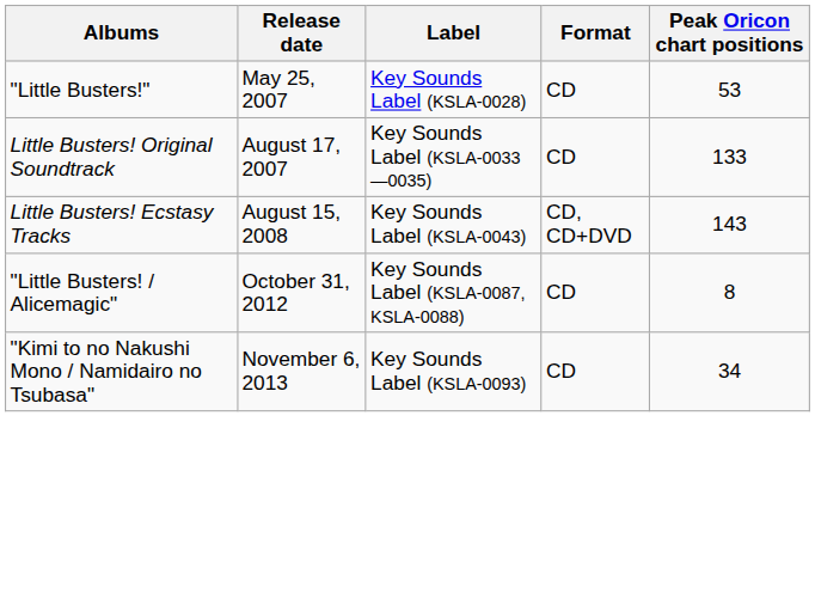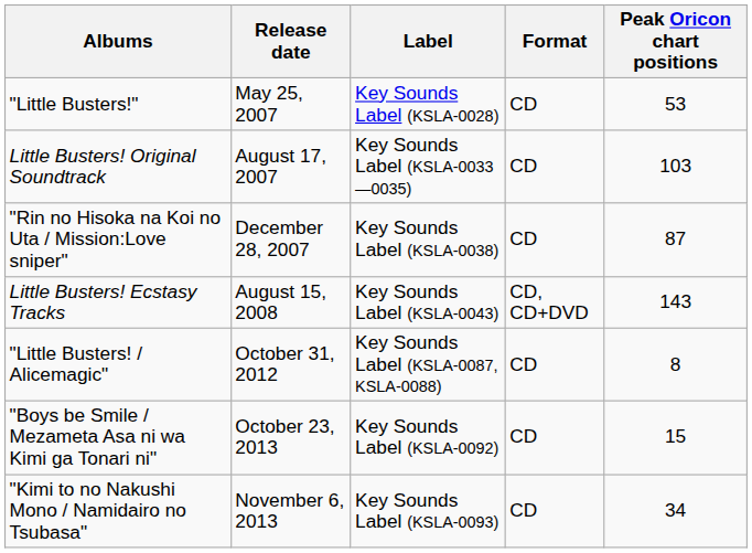 <table class="wikitable" width="100%">
 <tr>
 <th rowspan="1">Albums</th>
 <th rowspan="1">Release date</th>
 <th rowspan="1">Label</th>
 <th rowspan="1">Format</th>
 <th colspan="1">Peak <a href='#'>Oricon</a> chart positions</th>
 </tr>
 <tr>
 <td align="left">"Little Busters!"</td>
 <td>May 25, 2007</td>
 <td><a href='#'>Key Sounds Label</a> <small>(KSLA-0028)</small></td>
 <td>CD</td>
 <td align="center">53</td>
 </tr>
 <tr>
 <td align="left"><em>Little Busters! Original Soundtrack</em></td>
 <td>August 17, 2007</td>
 <td>Key Sounds Label <small>(KSLA-0033—0035)</small></td>
 <td>CD</td>
-<td align="center">133</td>
+<td align="center">103</td>
+</tr>
+<tr>
+<td align="left">"Rin no Hisoka na Koi no Uta / Mission:Love sniper"</td>
+<td>December 28, 2007</td>
+<td>Key Sounds Label <small>(KSLA-0038)</small></td>
+<td>CD</td>
+<td align="center">87</td>
 </tr>
 <tr>
 <td align="left"><em>Little Busters! Ecstasy Tracks</em></td>
 <td>August 15, 2008</td>
 <td>Key Sounds Label <small>(KSLA-0043)</small></td>
 <td>CD, CD+DVD</td>
 <td align="center">143</td>
 </tr>
 <tr>
 <td align="left">"Little Busters! / Alicemagic"</td>
 <td>October 31, 2012</td>
 <td>Key Sounds Label <small>(KSLA-0087, KSLA-0088)</small></td>
 <td>CD</td>
 <td align="center">8</td>
 </tr>
 <tr>
+<td align="left">"Boys be Smile / Mezameta Asa ni wa Kimi ga Tonari ni"</td>
+<td>October 23, 2013</td>
+<td>Key Sounds Label <small>(KSLA-0092)</small></td>
+<td>CD</td>
+<td align="center">15</td>
+</tr>
+<tr>
 <td align="left">"Kimi to no Nakushi Mono / Namidairo no Tsubasa"</td>
 <td>November 6, 2013</td>
 <td>Key Sounds Label <small>(KSLA-0093)</small></td>
 <td>CD</td>
 <td align="center">34</td>
 </tr>
 </table>
